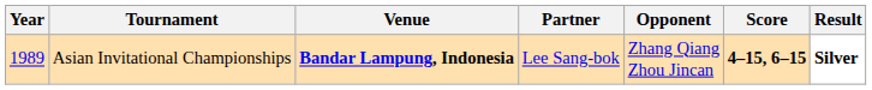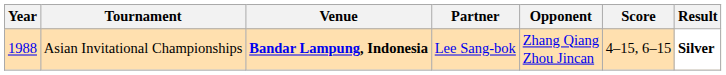 <table class="sortable wikitable" style="font-size: 90%;">
 <tr>
 <th>Year</th>
 <th>Tournament</th>
 <th>Venue</th>
 <th>Partner</th>
 <th>Opponent</th>
 <th>Score</th>
 <th>Result</th>
 </tr>
 <tr style="background:#FFE0AF">
-<td align="center"><a href='#'>1989</a></td>
+<td align="center"><a href='#'>1988</a></td>
 <td align="left">Asian Invitational Championships</td>
 <td align="left"><strong><a href='#'>Bandar Lampung</a>, Indonesia</strong></td>
 <td align="left"> <a href='#'>Lee Sang-bok</a></td>
 <td align="left"> <a href='#'>Zhang Qiang</a> <br>  <a href='#'>Zhou Jincan</a></td>
-<td align="left"><strong>4–15, 6–15</strong></td>
+<td align="left">4–15, 6–15</td>
 <td style="text-align:left; background:white"> <strong>Silver</strong></td>
 </tr>
 </table>
